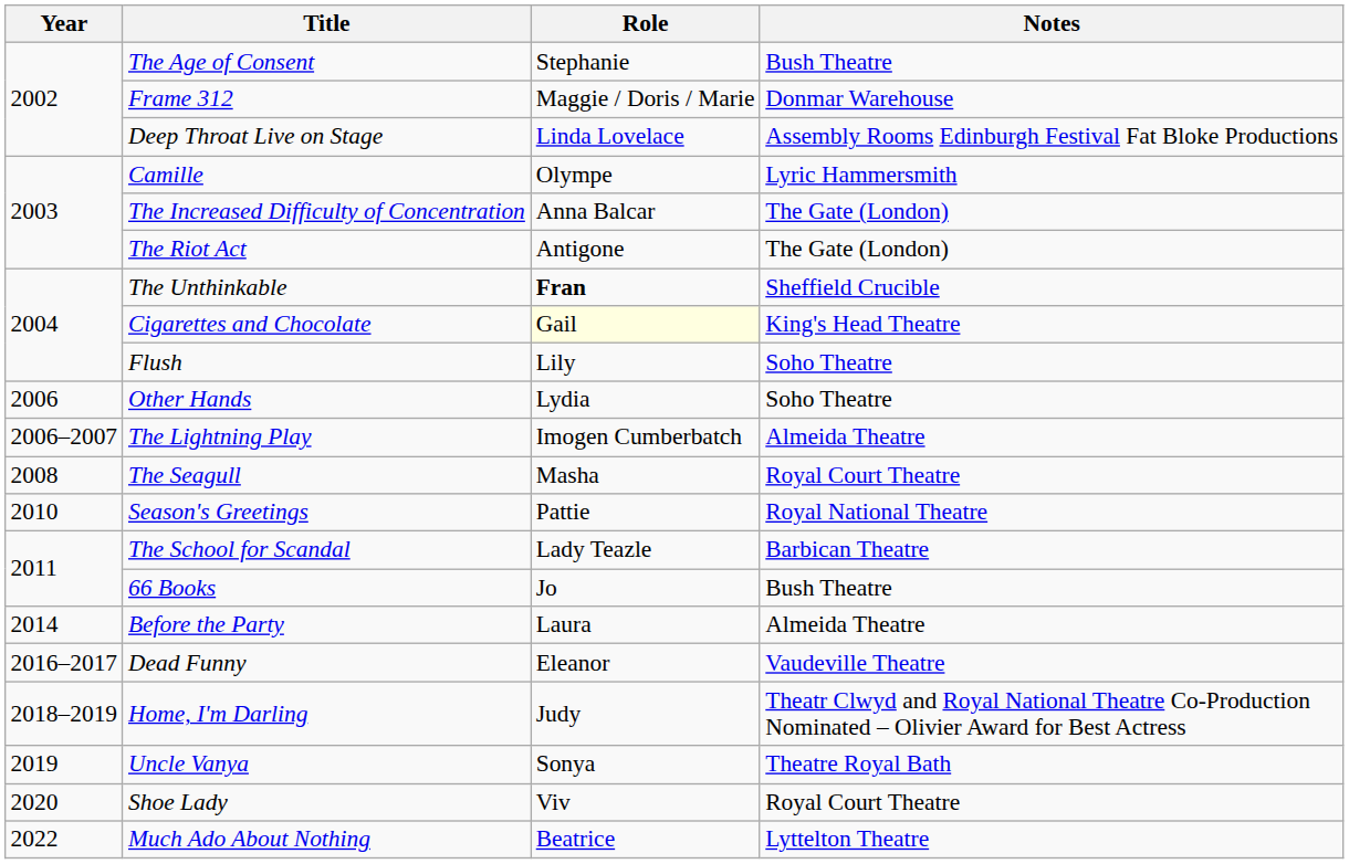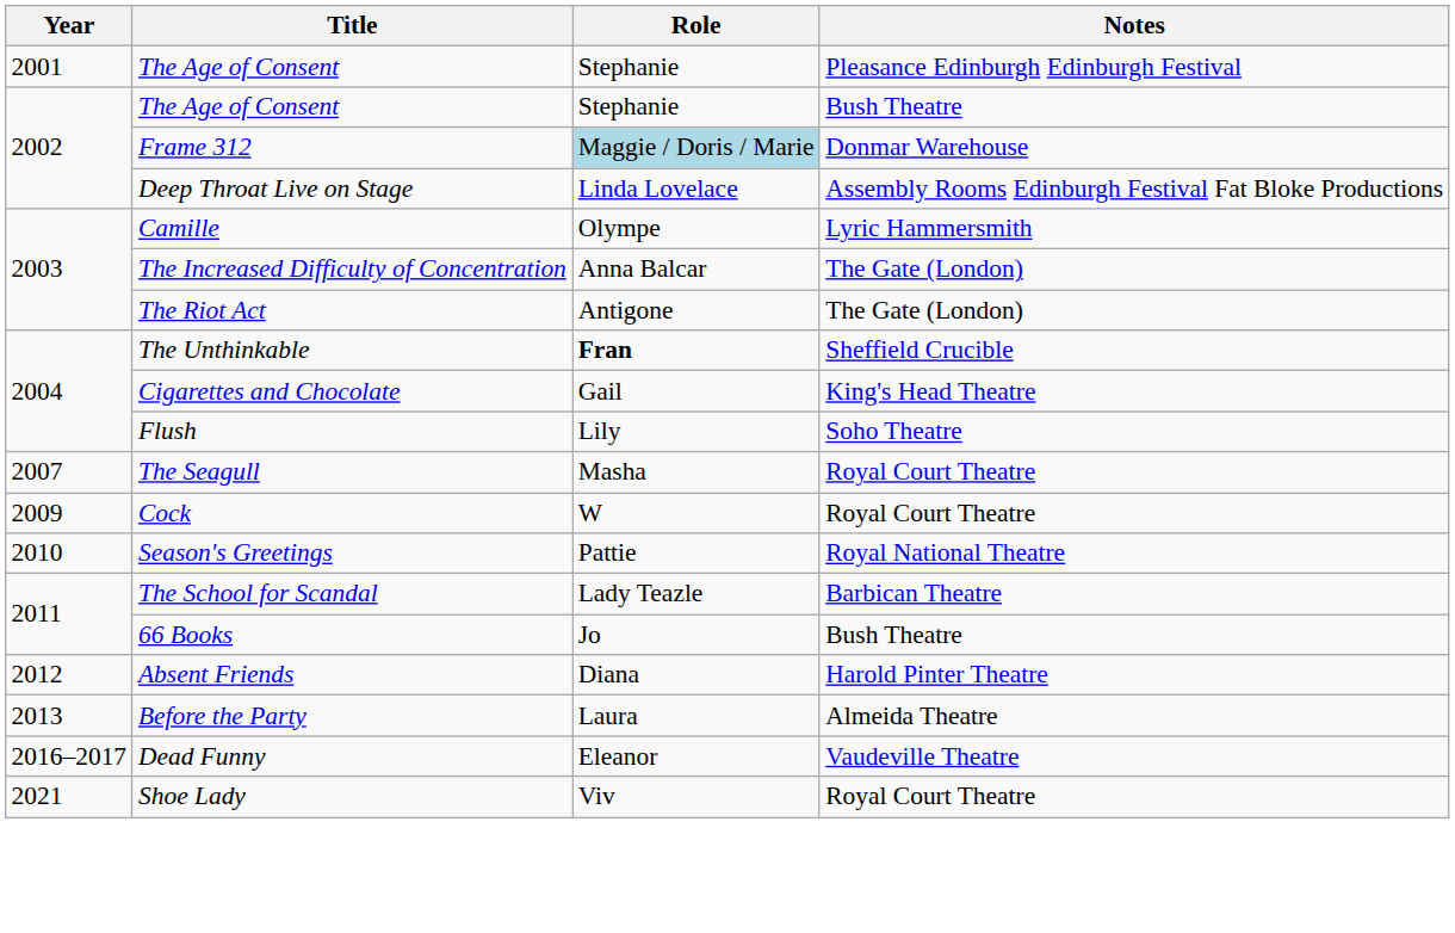 <table class="wikitable sortable">
 <tr>
 <th>Year</th>
 <th>Title</th>
 <th>Role</th>
 <th>Notes</th>
+</tr>
+<tr>
+<td>2001</td>
+<td><em><a href='#'>The Age of Consent</a></em></td>
+<td>Stephanie</td>
+<td><a href='#'>Pleasance Edinburgh</a> <a href='#'>Edinburgh Festival</a></td>
 </tr>
 <tr>
 <td rowspan="3">2002</td>
 <td><em><a href='#'>The Age of Consent</a></em></td>
 <td>Stephanie</td>
 <td><a href='#'>Bush Theatre</a></td>
 </tr>
 <tr>
 <td><em><a href='#'>Frame 312</a></em></td>
-<td>Maggie / Doris / Marie</td>
+<td style="background: lightblue;">Maggie / Doris / Marie</td>
 <td><a href='#'>Donmar Warehouse</a></td>
 </tr>
 <tr>
 <td><em>Deep Throat Live on Stage</em></td>
 <td><a href='#'>Linda Lovelace</a></td>
 <td><a href='#'>Assembly Rooms</a> <a href='#'>Edinburgh Festival</a> Fat Bloke Productions</td>
 </tr>
 <tr>
 <td rowspan="3">2003</td>
 <td><em><a href='#'>Camille</a></em></td>
 <td>Olympe</td>
 <td><a href='#'>Lyric Hammersmith</a></td>
 </tr>
 <tr>
 <td><em><a href='#'>The Increased Difficulty of Concentration</a></em></td>
 <td>Anna Balcar</td>
 <td><a href='#'>The Gate (London)</a></td>
 </tr>
 <tr>
 <td><em><a href='#'>The Riot Act</a></em></td>
 <td>Antigone</td>
 <td>The Gate (London)</td>
 </tr>
 <tr>
 <td rowspan="3">2004</td>
 <td><em>The Unthinkable</em></td>
 <td><strong>Fran</strong></td>
 <td><a href='#'>Sheffield Crucible</a></td>
 </tr>
 <tr>
 <td><em><a href='#'>Cigarettes and Chocolate</a></em></td>
-<td style="background: lightyellow;">Gail</td>
+<td>Gail</td>
 <td><a href='#'>King's Head Theatre</a></td>
 </tr>
 <tr>
 <td><em>Flush</em></td>
 <td>Lily</td>
 <td><a href='#'>Soho Theatre</a></td>
 </tr>
 <tr>
-<td>2006</td>
-<td><em><a href='#'>Other Hands</a></em></td>
-<td>Lydia</td>
-<td>Soho Theatre</td>
-</tr>
-<tr>
-<td>2006–2007</td>
-<td><em><a href='#'>The Lightning Play</a></em></td>
-<td>Imogen Cumberbatch</td>
-<td><a href='#'>Almeida Theatre</a></td>
-</tr>
-<tr>
-<td>2008</td>
+<td>2007</td>
 <td><em><a href='#'>The Seagull</a></em></td>
 <td>Masha</td>
 <td><a href='#'>Royal Court Theatre</a></td>
+</tr>
+<tr>
+<td>2009</td>
+<td><em><a href='#'>Cock</a></em></td>
+<td>W</td>
+<td>Royal Court Theatre</td>
 </tr>
 <tr>
 <td>2010</td>
 <td><em><a href='#'>Season's Greetings</a></em></td>
 <td>Pattie</td>
 <td><a href='#'>Royal National Theatre</a></td>
 </tr>
 <tr>
 <td rowspan="2">2011</td>
 <td><em><a href='#'>The School for Scandal</a></em></td>
 <td>Lady Teazle</td>
 <td><a href='#'>Barbican Theatre</a></td>
 </tr>
 <tr>
 <td><em><a href='#'>66 Books</a></em></td>
 <td>Jo</td>
 <td>Bush Theatre</td>
 </tr>
 <tr>
-<td>2014</td>
+<td>2012</td>
+<td><em><a href='#'>Absent Friends</a></em></td>
+<td>Diana</td>
+<td><a href='#'>Harold Pinter Theatre</a></td>
+</tr>
+<tr>
+<td>2013</td>
 <td><em><a href='#'>Before the Party</a></em></td>
 <td>Laura</td>
 <td>Almeida Theatre</td>
 </tr>
 <tr>
 <td>2016–2017</td>
 <td><em>Dead Funny</em></td>
 <td>Eleanor</td>
 <td><a href='#'>Vaudeville Theatre</a></td>
 </tr>
 <tr>
-<td>2018–2019</td>
-<td><em><a href='#'>Home, I'm Darling</a></em></td>
-<td>Judy</td>
-<td><a href='#'>Theatr Clwyd</a> and <a href='#'>Royal National Theatre</a> Co-Production<br>Nominated – Olivier Award for Best Actress</td>
-</tr>
-<tr>
-<td>2019</td>
-<td><em><a href='#'>Uncle Vanya</a></em></td>
-<td>Sonya</td>
-<td><a href='#'>Theatre Royal Bath</a></td>
-</tr>
-<tr>
-<td>2020</td>
+<td>2021</td>
 <td><em>Shoe Lady</em></td>
 <td>Viv</td>
 <td>Royal Court Theatre</td>
 </tr>
-<tr>
-<td>2022</td>
-<td><em><a href='#'>Much Ado About Nothing</a></em></td>
-<td><a href='#'>Beatrice</a></td>
-<td><a href='#'>Lyttelton Theatre</a></td>
-</tr>
 </table>
